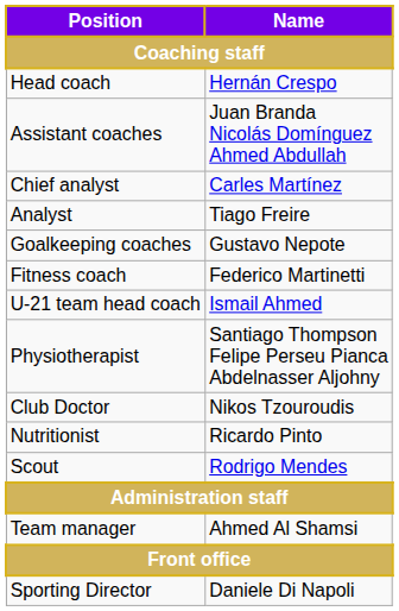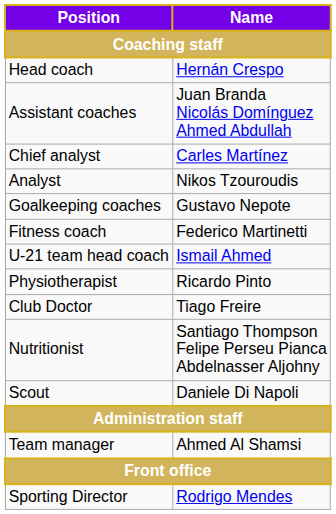 <table class="wikitable">
 <tr>
 <th style="color:#FFFFFF; background: #7300E6; border:2px solid #D8B31B;">Position</th>
 <th style="color:#FFFFFF; background: #7300E6; border:2px solid #D8B31B;">Name</th>
 </tr>
 <tr>
 <th colspan=7 style="color:#FFFFFF; background:#D1B45B; border:2px solid #D8B31B;">Coaching staff</th>
 </tr>
 <tr>
 <td>Head coach</td>
 <td> <a href='#'>Hernán Crespo</a></td>
 </tr>
 <tr>
 <td>Assistant coaches</td>
 <td> Juan Branda<br> <a href='#'>Nicolás Domínguez</a><br> <a href='#'>Ahmed Abdullah</a></td>
 </tr>
 <tr>
 <td>Chief analyst</td>
 <td> <a href='#'>Carles Martínez</a></td>
 </tr>
 <tr>
 <td>Analyst</td>
-<td> Tiago Freire</td>
+<td> Nikos Tzouroudis</td>
 </tr>
 <tr>
 <td>Goalkeeping coaches</td>
 <td> Gustavo Nepote</td>
 </tr>
 <tr>
 <td>Fitness coach</td>
 <td> Federico Martinetti</td>
 </tr>
 <tr>
 <td>U-21 team head coach</td>
 <td> <a href='#'>Ismail Ahmed</a></td>
 </tr>
 <tr>
 <td>Physiotherapist</td>
+<td> Ricardo Pinto</td>
+</tr>
+<tr>
+<td>Club Doctor</td>
+<td> Tiago Freire</td>
+</tr>
+<tr>
+<td>Nutritionist</td>
 <td> Santiago Thompson<br> Felipe Perseu Pianca<br> Abdelnasser Aljohny</td>
 </tr>
 <tr>
-<td>Club Doctor</td>
-<td> Nikos Tzouroudis</td>
-</tr>
-<tr>
-<td>Nutritionist</td>
-<td> Ricardo Pinto</td>
-</tr>
-<tr>
 <td>Scout</td>
-<td> <a href='#'>Rodrigo Mendes</a></td>
+<td> Daniele Di Napoli</td>
 </tr>
 <tr>
 <th colspan=7 style="color:#FFFFFF; background:#D1B45B; border:2px solid #D8B31B;">Administration staff</th>
 </tr>
 <tr>
 <td>Team manager</td>
 <td> Ahmed Al Shamsi</td>
 </tr>
 <tr>
 <th colspan=7 style="color:#FFFFFF; background:#D1B45B; border:2px solid #D8B31B;">Front office</th>
 </tr>
 <tr>
 <td>Sporting Director</td>
-<td> Daniele Di Napoli</td>
+<td> <a href='#'>Rodrigo Mendes</a></td>
 </tr>
 </table>
